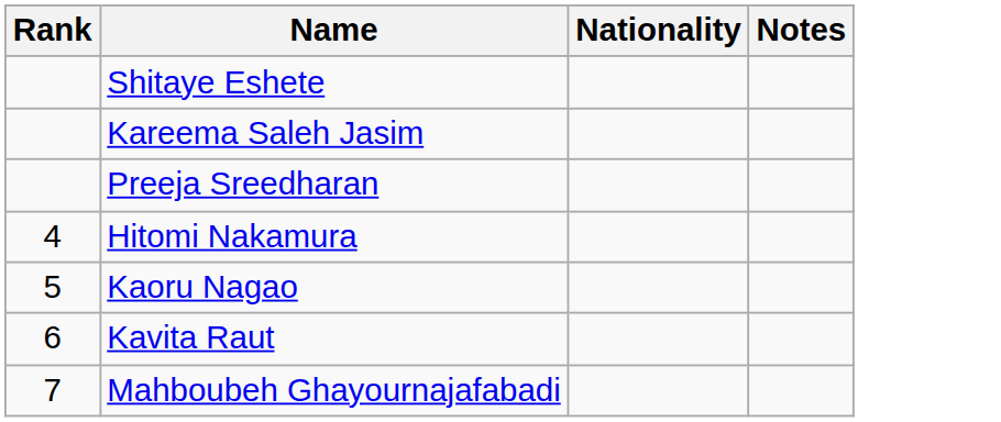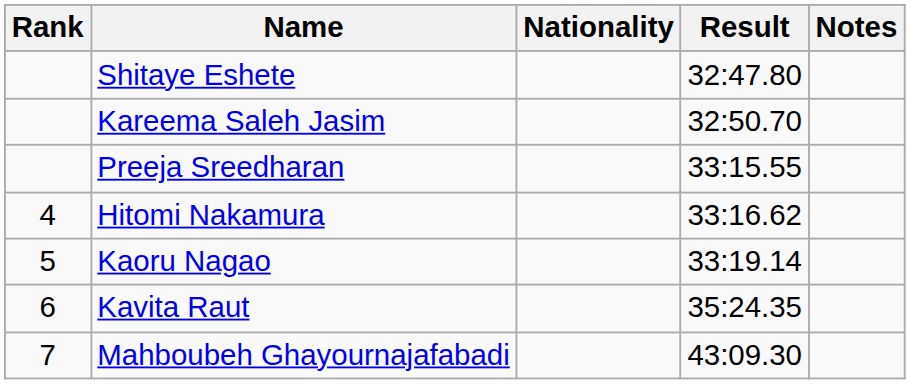 <table class="wikitable sortable" style="text-align:center">
 <tr>
 <th>Rank</th>
 <th>Name</th>
 <th>Nationality</th>
+<th>Result</th>
 <th>Notes</th>
 </tr>
 <tr>
 <td></td>
 <td align=left><a href='#'>Shitaye Eshete</a></td>
 <td align=left></td>
+<td>32:47.80</td>
 <td></td>
 </tr>
 <tr>
 <td></td>
 <td align=left><a href='#'>Kareema Saleh Jasim</a></td>
 <td align=left></td>
+<td>32:50.70</td>
 <td></td>
 </tr>
 <tr>
 <td></td>
 <td align=left><a href='#'>Preeja Sreedharan</a></td>
 <td align=left></td>
+<td>33:15.55</td>
 <td></td>
 </tr>
 <tr>
 <td>4</td>
 <td align=left><a href='#'>Hitomi Nakamura</a></td>
 <td align=left></td>
+<td>33:16.62</td>
 <td></td>
 </tr>
 <tr>
 <td>5</td>
 <td align=left><a href='#'>Kaoru Nagao</a></td>
 <td align=left></td>
+<td>33:19.14</td>
 <td></td>
 </tr>
 <tr>
 <td>6</td>
 <td align=left><a href='#'>Kavita Raut</a></td>
 <td align=left></td>
+<td>35:24.35</td>
 <td></td>
 </tr>
 <tr>
 <td>7</td>
 <td align=left><a href='#'>Mahboubeh Ghayournajafabadi</a></td>
 <td align=left></td>
+<td>43:09.30</td>
 <td></td>
 </tr>
 </table>
